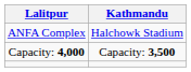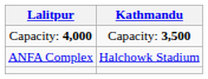 <table class="wikitable" style="text-align:center">
 <tr>
 <th><a href='#'>Lalitpur</a></th>
 <th><a href='#'>Kathmandu</a></th>
 </tr>
 <tr>
+<td>Capacity: <strong>4,000</strong></td>
+<td>Capacity: <strong>3,500</strong></td>
+</tr>
+<tr>
 <td><a href='#'>ANFA Complex</a></td>
 <td><a href='#'>Halchowk Stadium</a></td>
-</tr>
-<tr>
-<td>Capacity: <strong>4,000</strong></td>
-<td>Capacity: <strong>3,500</strong></td>
 </tr>
 <tr>
 <td></td>
 <td></td>
 </tr>
 </table>
